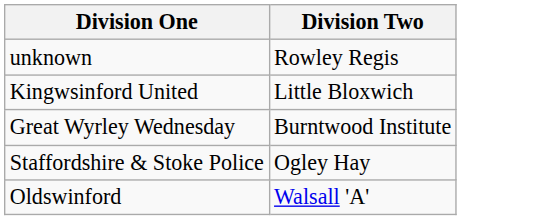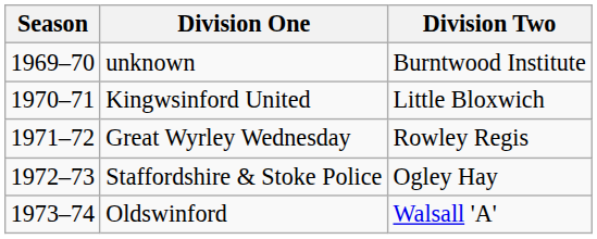 <table class=wikitable>
 <tr>
+<th>Season</th>
 <th>Division One</th>
 <th>Division Two</th>
 </tr>
 <tr>
+<td>1969–70</td>
 <td>unknown</td>
-<td>Rowley Regis</td>
+<td>Burntwood Institute</td>
 </tr>
 <tr>
+<td>1970–71</td>
 <td>Kingwsinford United</td>
 <td>Little Bloxwich</td>
 </tr>
 <tr>
+<td>1971–72</td>
 <td>Great Wyrley Wednesday</td>
-<td>Burntwood Institute</td>
+<td>Rowley Regis</td>
 </tr>
 <tr>
+<td>1972–73</td>
 <td>Staffordshire & Stoke Police</td>
 <td>Ogley Hay</td>
 </tr>
 <tr>
+<td>1973–74</td>
 <td>Oldswinford</td>
 <td><a href='#'>Walsall</a> 'A'</td>
 </tr>
 </table>
